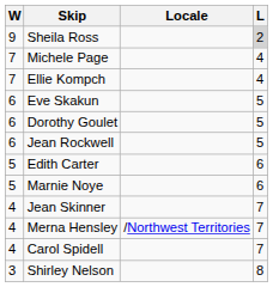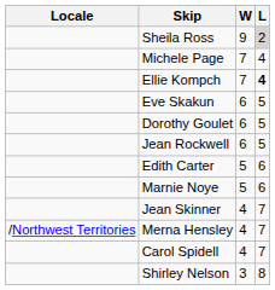 <table class="wikitable" border="1">
 <tr>
+<th>Locale</th>
+<th>Skip</th>
 <th>W</th>
-<th>Skip</th>
-<th>Locale</th>
 <th>L</th>
 </tr>
 <tr>
+<td></td>
+<td>Sheila Ross</td>
 <td>9</td>
-<td>Sheila Ross</td>
-<td></td>
 <td style="background: lightgrey;">2</td>
 </tr>
 <tr>
+<td></td>
+<td>Michele Page</td>
 <td>7</td>
-<td>Michele Page</td>
-<td></td>
 <td>4</td>
 </tr>
 <tr>
+<td></td>
+<td>Ellie Kompch</td>
 <td>7</td>
-<td>Ellie Kompch</td>
-<td></td>
-<td>4</td>
+<td><strong>4</strong></td>
 </tr>
 <tr>
+<td></td>
+<td>Eve Skakun</td>
 <td>6</td>
-<td>Eve Skakun</td>
-<td></td>
 <td>5</td>
 </tr>
 <tr>
+<td></td>
+<td>Dorothy Goulet</td>
 <td>6</td>
-<td>Dorothy Goulet</td>
-<td></td>
 <td>5</td>
 </tr>
 <tr>
+<td></td>
+<td>Jean Rockwell</td>
 <td>6</td>
-<td>Jean Rockwell</td>
-<td></td>
 <td>5</td>
 </tr>
 <tr>
+<td></td>
+<td>Edith Carter</td>
 <td>5</td>
-<td>Edith Carter</td>
-<td></td>
 <td>6</td>
 </tr>
 <tr>
+<td></td>
+<td>Marnie Noye</td>
 <td>5</td>
-<td>Marnie Noye</td>
-<td></td>
 <td>6</td>
 </tr>
 <tr>
+<td></td>
+<td>Jean Skinner</td>
 <td>4</td>
-<td>Jean Skinner</td>
-<td></td>
 <td>7</td>
 </tr>
 <tr>
+<td>/<a href='#'>Northwest Territories</a></td>
+<td>Merna Hensley</td>
 <td>4</td>
-<td>Merna Hensley</td>
-<td>/<a href='#'>Northwest Territories</a></td>
 <td>7</td>
 </tr>
 <tr>
+<td></td>
+<td>Carol Spidell</td>
 <td>4</td>
-<td>Carol Spidell</td>
-<td></td>
 <td>7</td>
 </tr>
 <tr>
+<td></td>
+<td>Shirley Nelson</td>
 <td>3</td>
-<td>Shirley Nelson</td>
-<td></td>
 <td>8</td>
 </tr>
 </table>
